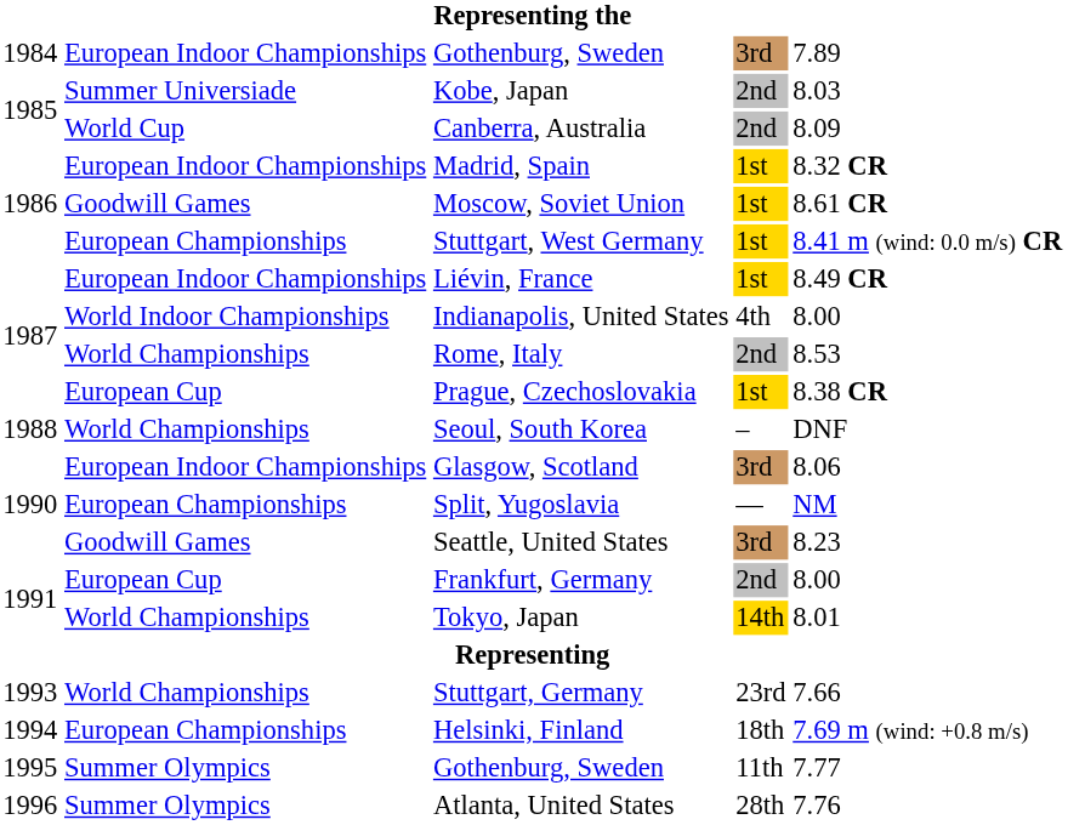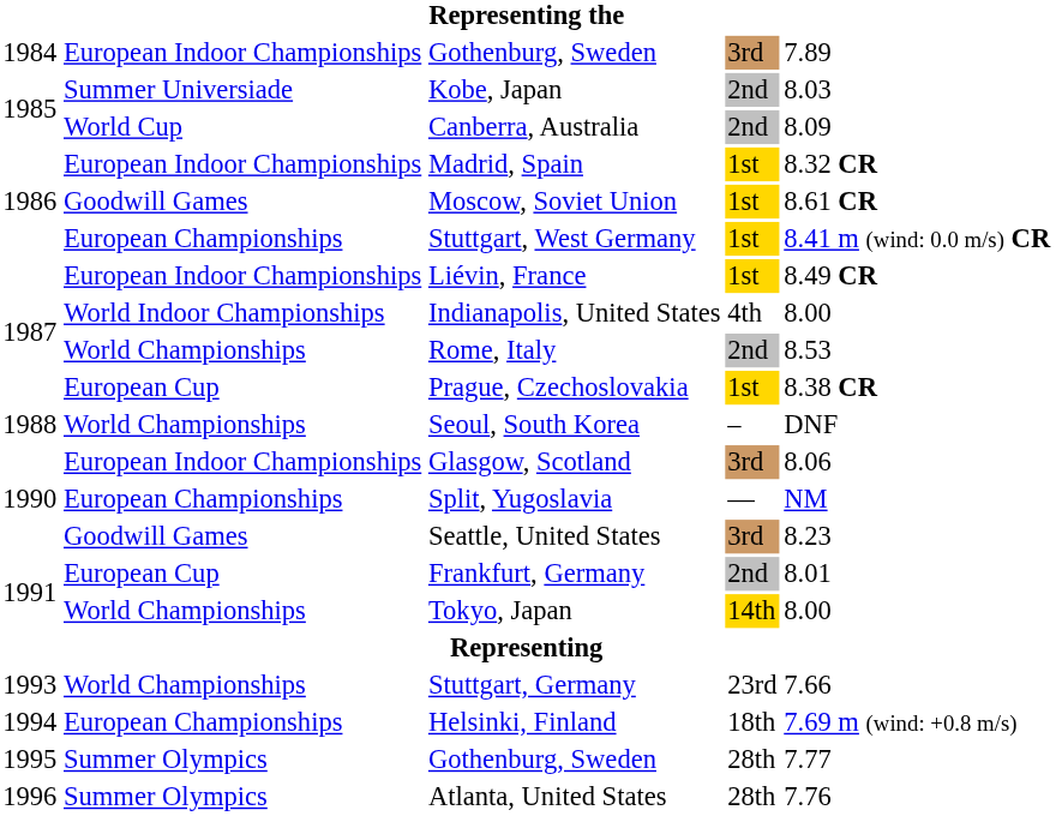 <table>
 <tr>
 <th colspan="6">Representing the </th>
 </tr>
 <tr>
 <td>1984</td>
 <td><a href='#'>European Indoor Championships</a></td>
 <td><a href='#'>Gothenburg</a>, <a href='#'>Sweden</a></td>
 <td bgcolor="cc9966">3rd</td>
 <td>7.89</td>
 </tr>
 <tr>
 <td rowspan=2>1985</td>
 <td><a href='#'>Summer Universiade</a></td>
 <td><a href='#'>Kobe</a>, Japan</td>
 <td bgcolor="silver">2nd</td>
 <td>8.03</td>
 </tr>
 <tr>
 <td><a href='#'>World Cup</a></td>
 <td><a href='#'>Canberra</a>, Australia</td>
 <td bgcolor="silver">2nd</td>
 <td>8.09</td>
 </tr>
 <tr>
 <td rowspan=3>1986</td>
 <td><a href='#'>European Indoor Championships</a></td>
 <td><a href='#'>Madrid</a>, <a href='#'>Spain</a></td>
 <td bgcolor="gold">1st</td>
 <td>8.32 <strong>CR</strong></td>
 </tr>
 <tr>
 <td><a href='#'>Goodwill Games</a></td>
 <td><a href='#'>Moscow</a>, <a href='#'>Soviet Union</a></td>
 <td bgcolor="gold">1st</td>
 <td>8.61 <strong>CR</strong></td>
 </tr>
 <tr>
 <td><a href='#'>European Championships</a></td>
 <td><a href='#'>Stuttgart</a>, <a href='#'>West Germany</a></td>
 <td bgcolor="gold">1st</td>
 <td><a href='#'>8.41 m</a> <small>(wind: 0.0 m/s)</small> <strong>CR</strong></td>
 </tr>
 <tr>
 <td rowspan=4>1987</td>
 <td><a href='#'>European Indoor Championships</a></td>
 <td><a href='#'>Liévin</a>, <a href='#'>France</a></td>
 <td bgcolor="gold">1st</td>
 <td>8.49 <strong>CR</strong></td>
 </tr>
 <tr>
 <td><a href='#'>World Indoor Championships</a></td>
 <td><a href='#'>Indianapolis</a>, United States</td>
 <td>4th</td>
 <td>8.00</td>
 </tr>
 <tr>
 <td><a href='#'>World Championships</a></td>
 <td><a href='#'>Rome</a>, <a href='#'>Italy</a></td>
 <td bgcolor="silver">2nd</td>
 <td>8.53</td>
 </tr>
 <tr>
 <td><a href='#'>European Cup</a></td>
 <td><a href='#'>Prague</a>, <a href='#'>Czechoslovakia</a></td>
 <td bgcolor="gold">1st</td>
 <td>8.38 <strong>CR</strong></td>
 </tr>
 <tr>
 <td>1988</td>
 <td><a href='#'>World Championships</a></td>
 <td><a href='#'>Seoul</a>, <a href='#'>South Korea</a></td>
 <td>–</td>
 <td>DNF</td>
 </tr>
 <tr>
 <td rowspan=3>1990</td>
 <td><a href='#'>European Indoor Championships</a></td>
 <td><a href='#'>Glasgow</a>, <a href='#'>Scotland</a></td>
 <td bgcolor="cc9966">3rd</td>
 <td>8.06</td>
 </tr>
 <tr>
 <td><a href='#'>European Championships</a></td>
 <td><a href='#'>Split</a>, <a href='#'>Yugoslavia</a></td>
 <td>—</td>
 <td><a href='#'>NM</a></td>
 </tr>
 <tr>
 <td><a href='#'>Goodwill Games</a></td>
 <td>Seattle, United States</td>
 <td bgcolor="cc9966">3rd</td>
 <td>8.23</td>
 </tr>
 <tr>
 <td rowspan=2>1991</td>
 <td><a href='#'>European Cup</a></td>
 <td><a href='#'>Frankfurt</a>, <a href='#'>Germany</a></td>
 <td bgcolor="silver">2nd</td>
-<td>8.00</td>
+<td>8.01</td>
 </tr>
 <tr>
 <td><a href='#'>World Championships</a></td>
 <td><a href='#'>Tokyo</a>, Japan</td>
 <td style="background: gold;">14th</td>
-<td>8.01</td>
+<td>8.00</td>
 </tr>
 <tr>
 <th colspan="6">Representing </th>
 </tr>
 <tr>
 <td>1993</td>
 <td><a href='#'>World Championships</a></td>
 <td><a href='#'>Stuttgart, Germany</a></td>
 <td>23rd</td>
 <td>7.66</td>
 </tr>
 <tr>
 <td>1994</td>
 <td><a href='#'>European Championships</a></td>
 <td><a href='#'>Helsinki, Finland</a></td>
 <td>18th</td>
 <td><a href='#'>7.69 m</a> <small>(wind: +0.8 m/s)</small></td>
 </tr>
 <tr>
 <td>1995</td>
 <td><a href='#'>Summer Olympics</a></td>
 <td><a href='#'>Gothenburg, Sweden</a></td>
-<td>11th</td>
+<td>28th</td>
 <td>7.77</td>
 </tr>
 <tr>
 <td>1996</td>
 <td><a href='#'>Summer Olympics</a></td>
 <td>Atlanta, United States</td>
 <td>28th</td>
 <td>7.76</td>
 </tr>
 </table>
